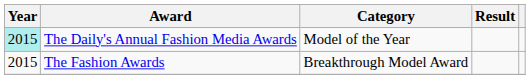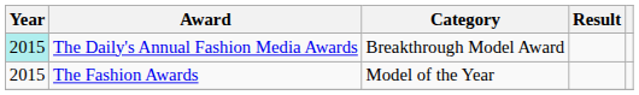 <table class="wikitable">
 <tr>
 <th>Year</th>
 <th>Award</th>
 <th>Category</th>
 <th>Result</th>
 <th></th>
 </tr>
 <tr>
 <td style="background: paleturquoise;">2015</td>
 <td><a href='#'>The Daily's Annual Fashion Media Awards</a></td>
-<td>Model of the Year</td>
+<td>Breakthrough Model Award</td>
 <td></td>
 <td style="text-align:center;"></td>
 </tr>
 <tr>
 <td>2015</td>
 <td><a href='#'>The Fashion Awards</a></td>
-<td>Breakthrough Model Award</td>
+<td>Model of the Year</td>
 <td></td>
 <td style="text-align:center;"></td>
 </tr>
 <tr>
 </tr>
 </table>
